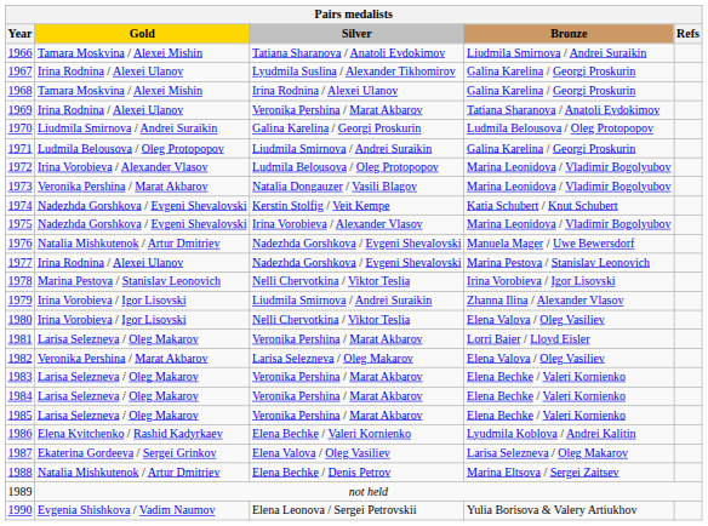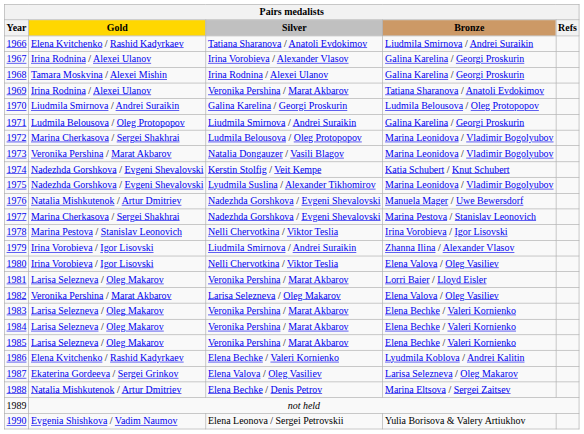 <table class="wikitable">
 <tr>
 <th colspan=5 align="center">Pairs medalists</th>
 </tr>
 <tr>
 <th>Year</th>
 <td align="center" bgcolor="gold"><strong>Gold</strong></td>
 <td align="center" bgcolor="silver"><strong>Silver</strong></td>
 <td align="center" bgcolor="cc9966"><strong>Bronze</strong></td>
 <th>Refs</th>
 </tr>
 <tr>
 <td><a href='#'>1966</a></td>
-<td> <a href='#'>Tamara Moskvina</a> / <a href='#'>Alexei Mishin</a></td>
+<td> <a href='#'>Elena Kvitchenko</a> / <a href='#'>Rashid Kadyrkaev</a></td>
 <td> <a href='#'>Tatiana Sharanova</a> / <a href='#'>Anatoli Evdokimov</a></td>
 <td> <a href='#'>Liudmila Smirnova</a> / <a href='#'>Andrei Suraikin</a></td>
 <td></td>
 </tr>
 <tr>
 <td><a href='#'>1967</a></td>
 <td> <a href='#'>Irina Rodnina</a> / <a href='#'>Alexei Ulanov</a></td>
-<td> <a href='#'>Lyudmila Suslina</a> / <a href='#'>Alexander Tikhomirov</a></td>
+<td> <a href='#'>Irina Vorobieva</a> / <a href='#'>Alexander Vlasov</a></td>
 <td> <a href='#'>Galina Karelina</a> / <a href='#'>Georgi Proskurin</a></td>
 <td></td>
 </tr>
 <tr>
 <td><a href='#'>1968</a></td>
 <td> <a href='#'>Tamara Moskvina</a> / <a href='#'>Alexei Mishin</a></td>
 <td> <a href='#'>Irina Rodnina</a> / <a href='#'>Alexei Ulanov</a></td>
 <td> <a href='#'>Galina Karelina</a> / <a href='#'>Georgi Proskurin</a></td>
 <td></td>
 </tr>
 <tr>
 <td><a href='#'>1969</a></td>
 <td> <a href='#'>Irina Rodnina</a> / <a href='#'>Alexei Ulanov</a></td>
 <td> <a href='#'>Veronika Pershina</a> / <a href='#'>Marat Akbarov</a></td>
 <td> <a href='#'>Tatiana Sharanova</a> / <a href='#'>Anatoli Evdokimov</a></td>
 <td></td>
 </tr>
 <tr>
 <td><a href='#'>1970</a></td>
 <td> <a href='#'>Liudmila Smirnova</a> / <a href='#'>Andrei Suraikin</a></td>
 <td> <a href='#'>Galina Karelina</a> / <a href='#'>Georgi Proskurin</a></td>
 <td> <a href='#'>Ludmila Belousova</a> / <a href='#'>Oleg Protopopov</a></td>
 <td></td>
 </tr>
 <tr>
 <td><a href='#'>1971</a></td>
 <td> <a href='#'>Ludmila Belousova</a> / <a href='#'>Oleg Protopopov</a></td>
 <td> <a href='#'>Liudmila Smirnova</a> / <a href='#'>Andrei Suraikin</a></td>
 <td> <a href='#'>Galina Karelina</a> / <a href='#'>Georgi Proskurin</a></td>
 <td></td>
 </tr>
 <tr>
 <td><a href='#'>1972</a></td>
-<td> <a href='#'>Irina Vorobieva</a> / <a href='#'>Alexander Vlasov</a></td>
+<td> <a href='#'>Marina Cherkasova</a> / <a href='#'>Sergei Shakhrai</a></td>
 <td> <a href='#'>Ludmila Belousova</a> / <a href='#'>Oleg Protopopov</a></td>
 <td> <a href='#'>Marina Leonidova</a> / <a href='#'>Vladimir Bogolyubov</a></td>
 <td></td>
 </tr>
 <tr>
 <td><a href='#'>1973</a></td>
 <td> <a href='#'>Veronika Pershina</a> / <a href='#'>Marat Akbarov</a></td>
 <td> <a href='#'>Natalia Dongauzer</a> / <a href='#'>Vasili Blagov</a></td>
 <td> <a href='#'>Marina Leonidova</a> / <a href='#'>Vladimir Bogolyubov</a></td>
 <td></td>
 </tr>
 <tr>
 <td><a href='#'>1974</a></td>
 <td> <a href='#'>Nadezhda Gorshkova</a> / <a href='#'>Evgeni Shevalovski</a></td>
 <td> <a href='#'>Kerstin Stolfig</a> / <a href='#'>Veit Kempe</a></td>
 <td> <a href='#'>Katia Schubert</a> / <a href='#'>Knut Schubert</a></td>
 <td></td>
 </tr>
 <tr>
 <td><a href='#'>1975</a></td>
 <td> <a href='#'>Nadezhda Gorshkova</a> / <a href='#'>Evgeni Shevalovski</a></td>
-<td> <a href='#'>Irina Vorobieva</a> / <a href='#'>Alexander Vlasov</a></td>
+<td> <a href='#'>Lyudmila Suslina</a> / <a href='#'>Alexander Tikhomirov</a></td>
 <td> <a href='#'>Marina Leonidova</a> / <a href='#'>Vladimir Bogolyubov</a></td>
 <td></td>
 </tr>
 <tr>
 <td><a href='#'>1976</a></td>
 <td> <a href='#'>Natalia Mishkutenok</a> / <a href='#'>Artur Dmitriev</a></td>
 <td> <a href='#'>Nadezhda Gorshkova</a> / <a href='#'>Evgeni Shevalovski</a></td>
 <td> <a href='#'>Manuela Mager</a> / <a href='#'>Uwe Bewersdorf</a></td>
 <td></td>
 </tr>
 <tr>
 <td><a href='#'>1977</a></td>
-<td> <a href='#'>Irina Rodnina</a> / <a href='#'>Alexei Ulanov</a></td>
+<td> <a href='#'>Marina Cherkasova</a> / <a href='#'>Sergei Shakhrai</a></td>
 <td> <a href='#'>Nadezhda Gorshkova</a> / <a href='#'>Evgeni Shevalovski</a></td>
 <td> <a href='#'>Marina Pestova</a> / <a href='#'>Stanislav Leonovich</a></td>
 <td></td>
 </tr>
 <tr>
 <td><a href='#'>1978</a></td>
 <td> <a href='#'>Marina Pestova</a> / <a href='#'>Stanislav Leonovich</a></td>
 <td> <a href='#'>Nelli Chervotkina</a> / <a href='#'>Viktor Teslia</a></td>
 <td> <a href='#'>Irina Vorobieva</a> / <a href='#'>Igor Lisovski</a></td>
 <td></td>
 </tr>
 <tr>
 <td><a href='#'>1979</a></td>
 <td> <a href='#'>Irina Vorobieva</a> / <a href='#'>Igor Lisovski</a></td>
 <td> <a href='#'>Liudmila Smirnova</a> / <a href='#'>Andrei Suraikin</a></td>
 <td> <a href='#'>Zhanna Ilina</a> / <a href='#'>Alexander Vlasov</a></td>
 <td></td>
 </tr>
 <tr>
 <td><a href='#'>1980</a></td>
 <td> <a href='#'>Irina Vorobieva</a> / <a href='#'>Igor Lisovski</a></td>
 <td> <a href='#'>Nelli Chervotkina</a> / <a href='#'>Viktor Teslia</a></td>
 <td> <a href='#'>Elena Valova</a> / <a href='#'>Oleg Vasiliev</a></td>
 <td></td>
 </tr>
 <tr>
 <td><a href='#'>1981</a></td>
 <td> <a href='#'>Larisa Selezneva</a> / <a href='#'>Oleg Makarov</a></td>
 <td> <a href='#'>Veronika Pershina</a> / <a href='#'>Marat Akbarov</a></td>
 <td> <a href='#'>Lorri Baier</a> / <a href='#'>Lloyd Eisler</a></td>
 <td></td>
 </tr>
 <tr>
 <td><a href='#'>1982</a></td>
 <td> <a href='#'>Veronika Pershina</a> / <a href='#'>Marat Akbarov</a></td>
 <td> <a href='#'>Larisa Selezneva</a> / <a href='#'>Oleg Makarov</a></td>
 <td> <a href='#'>Elena Valova</a> / <a href='#'>Oleg Vasiliev</a></td>
 <td></td>
 </tr>
 <tr>
 <td><a href='#'>1983</a></td>
 <td> <a href='#'>Larisa Selezneva</a> / <a href='#'>Oleg Makarov</a></td>
 <td> <a href='#'>Veronika Pershina</a> / <a href='#'>Marat Akbarov</a></td>
 <td> <a href='#'>Elena Bechke</a> / <a href='#'>Valeri Kornienko</a></td>
 <td></td>
 </tr>
 <tr>
 <td><a href='#'>1984</a></td>
 <td> <a href='#'>Larisa Selezneva</a> / <a href='#'>Oleg Makarov</a></td>
 <td> <a href='#'>Veronika Pershina</a> / <a href='#'>Marat Akbarov</a></td>
 <td> <a href='#'>Elena Bechke</a> / <a href='#'>Valeri Kornienko</a></td>
 <td></td>
 </tr>
 <tr>
 <td><a href='#'>1985</a></td>
 <td> <a href='#'>Larisa Selezneva</a> / <a href='#'>Oleg Makarov</a></td>
 <td> <a href='#'>Veronika Pershina</a> / <a href='#'>Marat Akbarov</a></td>
 <td> <a href='#'>Elena Bechke</a> / <a href='#'>Valeri Kornienko</a></td>
 <td></td>
 </tr>
 <tr>
 <td><a href='#'>1986</a></td>
 <td> <a href='#'>Elena Kvitchenko</a> / <a href='#'>Rashid Kadyrkaev</a></td>
 <td> <a href='#'>Elena Bechke</a> / <a href='#'>Valeri Kornienko</a></td>
 <td> <a href='#'>Lyudmila Koblova</a> / <a href='#'>Andrei Kalitin</a></td>
 <td></td>
 </tr>
 <tr>
 <td><a href='#'>1987</a></td>
 <td> <a href='#'>Ekaterina Gordeeva</a> / <a href='#'>Sergei Grinkov</a></td>
 <td> <a href='#'>Elena Valova</a> / <a href='#'>Oleg Vasiliev</a></td>
 <td> <a href='#'>Larisa Selezneva</a> / <a href='#'>Oleg Makarov</a></td>
 <td></td>
 </tr>
 <tr>
 <td><a href='#'>1988</a></td>
 <td> <a href='#'>Natalia Mishkutenok</a> / <a href='#'>Artur Dmitriev</a></td>
 <td> <a href='#'>Elena Bechke</a> / <a href='#'>Denis Petrov</a></td>
 <td> <a href='#'>Marina Eltsova</a> / <a href='#'>Sergei Zaitsev</a></td>
 <td></td>
 </tr>
 <tr>
 <td>1989</td>
 <td colspan="4" align="center"><em>not held</em></td>
 </tr>
 <tr>
 <td><a href='#'>1990</a></td>
 <td> <a href='#'>Evgenia Shishkova</a> / <a href='#'>Vadim Naumov</a></td>
 <td> Elena Leonova / Sergei Petrovskii</td>
 <td> Yulia Borisova & Valery Artiukhov</td>
 <td></td>
 </tr>
 </table>
